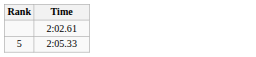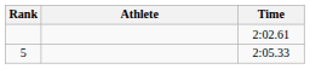 <table class=wikitable style="text-align:center">
 <tr>
 <th width=40>Rank</th>
+<th width=250>Athlete</th>
 <th width=80>Time</th>
 </tr>
 <tr>
 <td></td>
+<td align=left></td>
 <td>2:02.61</td>
 </tr>
 <tr>
 <td>5</td>
+<td align=left></td>
 <td>2:05.33</td>
 </tr>
 </table>
